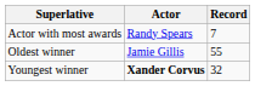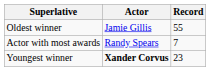 <table class="wikitable">
 <tr>
 <th>Superlative</th>
 <th>Actor</th>
 <th>Record</th>
 </tr>
 <tr>
+<td>Oldest winner</td>
+<td><a href='#'>Jamie Gillis</a></td>
+<td>55</td>
+</tr>
+<tr>
 <td>Actor with most awards</td>
 <td><a href='#'>Randy Spears</a></td>
 <td>7</td>
 </tr>
 <tr>
-<td>Oldest winner</td>
-<td><a href='#'>Jamie Gillis</a></td>
-<td>55</td>
-</tr>
-<tr>
 <td>Youngest winner</td>
 <td><strong>Xander Corvus</strong></td>
-<td>32</td>
+<td>23</td>
 </tr>
 </table>
